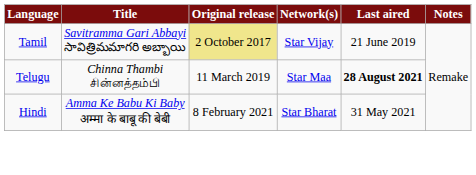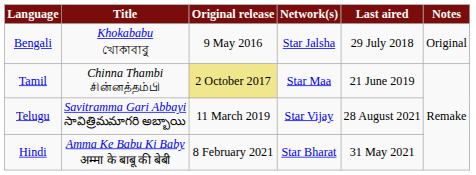 <table class="wikitable sortable" style="text-align:center;">
 <tr style="color:white">
 <th style="background: #7b0c0c;">Language</th>
 <th style="background: #7b0c0c;">Title</th>
 <th style="background: #7b0c0c;">Original release</th>
 <th style="background: #7b0c0c;">Network(s)</th>
 <th style="background: #7b0c0c;">Last aired</th>
 <th style="background: #7b0c0c;">Notes</th>
 </tr>
 <tr>
+<td><a href='#'>Bengali</a></td>
+<td><em><a href='#'>Khokababu</a></em> <br> খোকাবাবু</td>
+<td>9 May 2016</td>
+<td><a href='#'>Star Jalsha</a></td>
+<td>29 July 2018</td>
+<td>Original</td>
+</tr>
+<tr>
 <td><a href='#'>Tamil</a></td>
-<td><em><a href='#'>Savitramma Gari Abbayi</a></em> <br> సావిత్రిమమాగరి అబ్బాయి</td>
+<td><em>Chinna Thambi</em> <br> சின்னத்தம்பி</td>
 <td style="background: khaki;">2 October 2017</td>
-<td><a href='#'>Star Vijay</a></td>
+<td><a href='#'>Star Maa</a></td>
 <td>21 June 2019</td>
 <td rowspan="3">Remake</td>
 </tr>
 <tr>
 <td><a href='#'>Telugu</a></td>
-<td><em>Chinna Thambi</em> <br> சின்னத்தம்பி</td>
+<td><em><a href='#'>Savitramma Gari Abbayi</a></em> <br> సావిత్రిమమాగరి అబ్బాయి</td>
 <td>11 March 2019</td>
-<td><a href='#'>Star Maa</a></td>
-<td><strong>28 August 2021</strong></td>
+<td><a href='#'>Star Vijay</a></td>
+<td>28 August 2021</td>
 </tr>
 <tr>
 <td><a href='#'>Hindi</a></td>
 <td><em><a href='#'>Amma Ke Babu Ki Baby</a></em> <br> अम्मा के बाबू की बेबी</td>
 <td>8 February 2021</td>
 <td><a href='#'>Star Bharat</a></td>
 <td>31 May 2021</td>
 </tr>
 </table>
